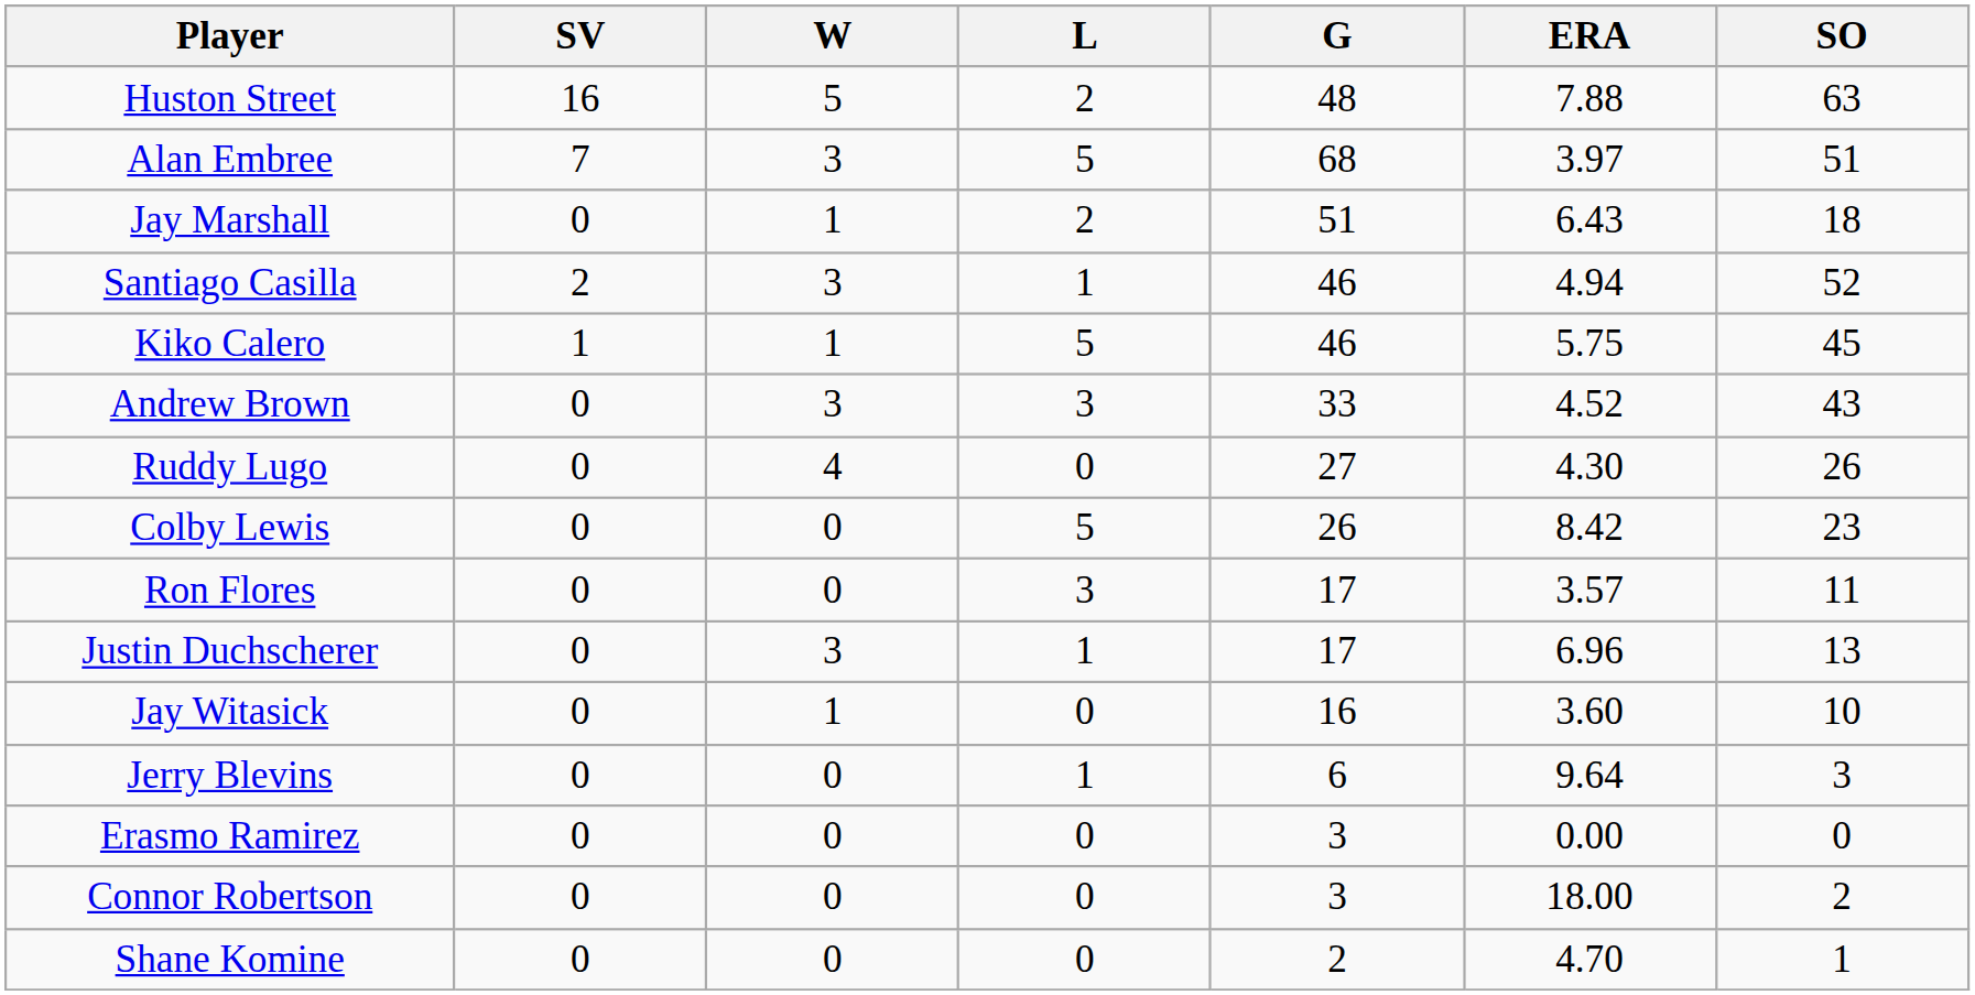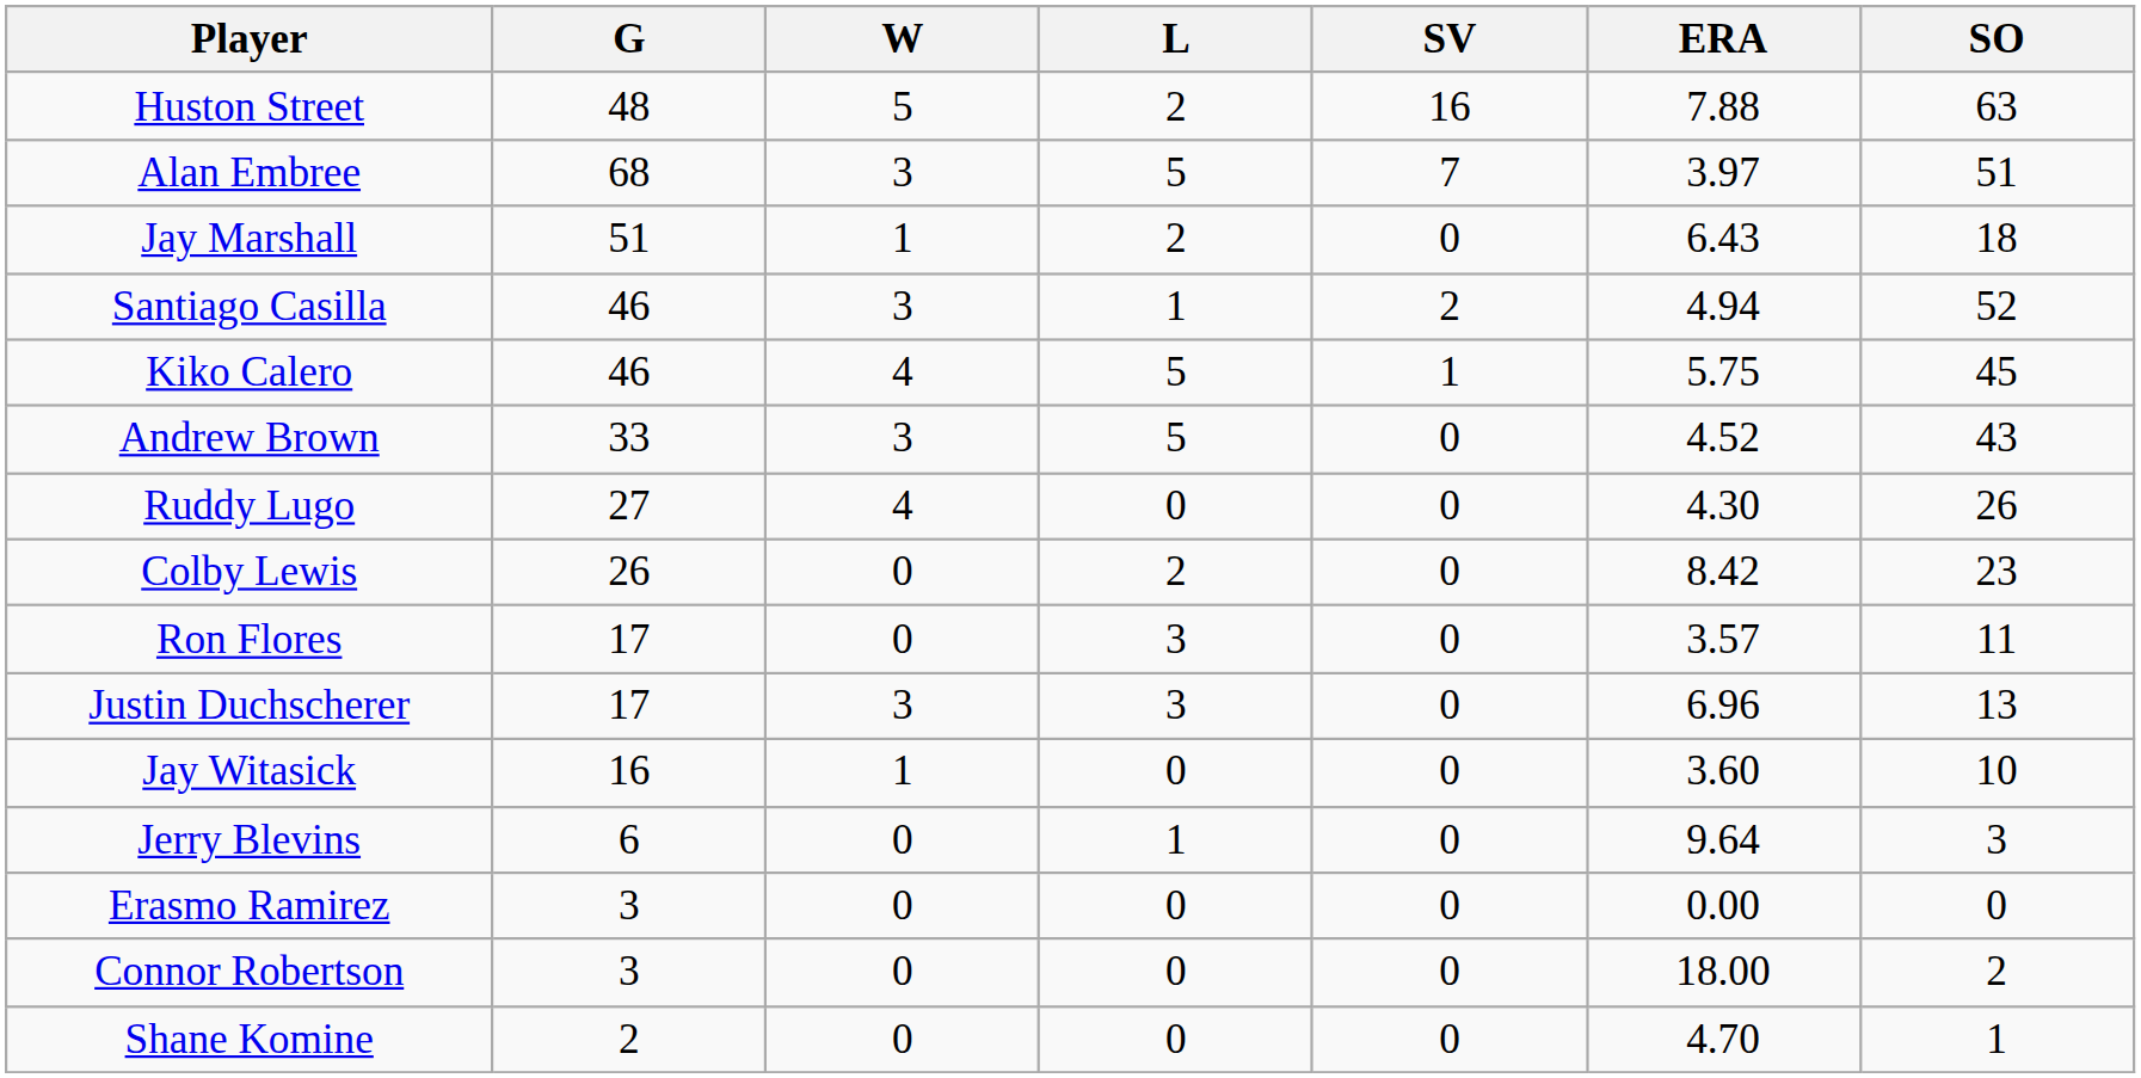 <table class="wikitable sortable">
 <tr>
 <th bgcolor="#DDDDFF" width="16%">Player</th>
-<th bgcolor="#DDDDFF" width="9%">SV</th>
+<th bgcolor="#DDDDFF" width="9%">G</th>
 <th bgcolor="#DDDDFF" width="9%">W</th>
 <th bgcolor="#DDDDFF" width="9%">L</th>
-<th bgcolor="#DDDDFF" width="9%">G</th>
+<th bgcolor="#DDDDFF" width="9%">SV</th>
 <th bgcolor="#DDDDFF" width="9%">ERA</th>
 <th bgcolor="#DDDDFF" width="9%">SO</th>
 </tr>
 <tr align=center>
 <td><a href='#'>Huston Street</a></td>
-<td>16</td>
+<td>48</td>
 <td>5</td>
 <td>2</td>
-<td>48</td>
+<td>16</td>
 <td>7.88</td>
 <td>63</td>
 </tr>
 <tr align=center>
 <td><a href='#'>Alan Embree</a></td>
-<td>7</td>
+<td>68</td>
 <td>3</td>
 <td>5</td>
-<td>68</td>
+<td>7</td>
 <td>3.97</td>
 <td>51</td>
 </tr>
 <tr align=center>
 <td><a href='#'>Jay Marshall</a></td>
-<td>0</td>
+<td>51</td>
 <td>1</td>
 <td>2</td>
-<td>51</td>
+<td>0</td>
 <td>6.43</td>
 <td>18</td>
 </tr>
 <tr align=center>
 <td><a href='#'>Santiago Casilla</a></td>
-<td>2</td>
+<td>46</td>
 <td>3</td>
 <td>1</td>
-<td>46</td>
+<td>2</td>
 <td>4.94</td>
 <td>52</td>
 </tr>
 <tr align=center>
 <td><a href='#'>Kiko Calero</a></td>
+<td>46</td>
+<td>4</td>
+<td>5</td>
 <td>1</td>
-<td>1</td>
-<td>5</td>
-<td>46</td>
 <td>5.75</td>
 <td>45</td>
 </tr>
 <tr align=center>
 <td><a href='#'>Andrew Brown</a></td>
+<td>33</td>
+<td>3</td>
+<td>5</td>
 <td>0</td>
-<td>3</td>
-<td>3</td>
-<td>33</td>
 <td>4.52</td>
 <td>43</td>
 </tr>
 <tr align=center>
 <td><a href='#'>Ruddy Lugo</a></td>
-<td>0</td>
+<td>27</td>
 <td>4</td>
 <td>0</td>
-<td>27</td>
+<td>0</td>
 <td>4.30</td>
 <td>26</td>
 </tr>
 <tr align=center>
 <td><a href='#'>Colby Lewis</a></td>
+<td>26</td>
 <td>0</td>
+<td>2</td>
 <td>0</td>
-<td>5</td>
-<td>26</td>
 <td>8.42</td>
 <td>23</td>
 </tr>
 <tr align=center>
 <td><a href='#'>Ron Flores</a></td>
-<td>0</td>
+<td>17</td>
 <td>0</td>
 <td>3</td>
-<td>17</td>
+<td>0</td>
 <td>3.57</td>
 <td>11</td>
 </tr>
 <tr align=center>
 <td><a href='#'>Justin Duchscherer</a></td>
+<td>17</td>
+<td>3</td>
+<td>3</td>
 <td>0</td>
-<td>3</td>
-<td>1</td>
-<td>17</td>
 <td>6.96</td>
 <td>13</td>
 </tr>
 <tr align=center>
 <td><a href='#'>Jay Witasick</a></td>
-<td>0</td>
+<td>16</td>
 <td>1</td>
 <td>0</td>
-<td>16</td>
+<td>0</td>
 <td>3.60</td>
 <td>10</td>
 </tr>
 <tr align=center>
 <td><a href='#'>Jerry Blevins</a></td>
-<td>0</td>
+<td>6</td>
 <td>0</td>
 <td>1</td>
-<td>6</td>
+<td>0</td>
 <td>9.64</td>
 <td>3</td>
 </tr>
 <tr align=center>
 <td><a href='#'>Erasmo Ramirez</a></td>
+<td>3</td>
 <td>0</td>
 <td>0</td>
 <td>0</td>
-<td>3</td>
 <td>0.00</td>
 <td>0</td>
 </tr>
 <tr align=center>
 <td><a href='#'>Connor Robertson</a></td>
+<td>3</td>
 <td>0</td>
 <td>0</td>
 <td>0</td>
-<td>3</td>
 <td>18.00</td>
 <td>2</td>
 </tr>
 <tr align=center>
 <td><a href='#'>Shane Komine</a></td>
+<td>2</td>
 <td>0</td>
 <td>0</td>
 <td>0</td>
-<td>2</td>
 <td>4.70</td>
 <td>1</td>
 </tr>
 </table>
